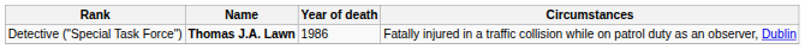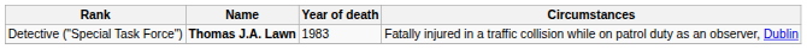 <table class="wikitable " style="font-size:95%;">
 <tr>
 <th><strong>Rank</strong></th>
 <th><strong>Name</strong></th>
 <th><strong>Year of death</strong></th>
 <th><strong>Circumstances</strong></th>
 </tr>
 <tr>
 <td>Detective ("Special Task Force")</td>
 <td><strong>Thomas J.A. Lawn</strong></td>
-<td>1986</td>
+<td>1983</td>
 <td>Fatally injured in a traffic collision while on patrol duty as an observer, <a href='#'>Dublin</a></td>
 </tr>
 <tr>
 </tr>
 </table>
